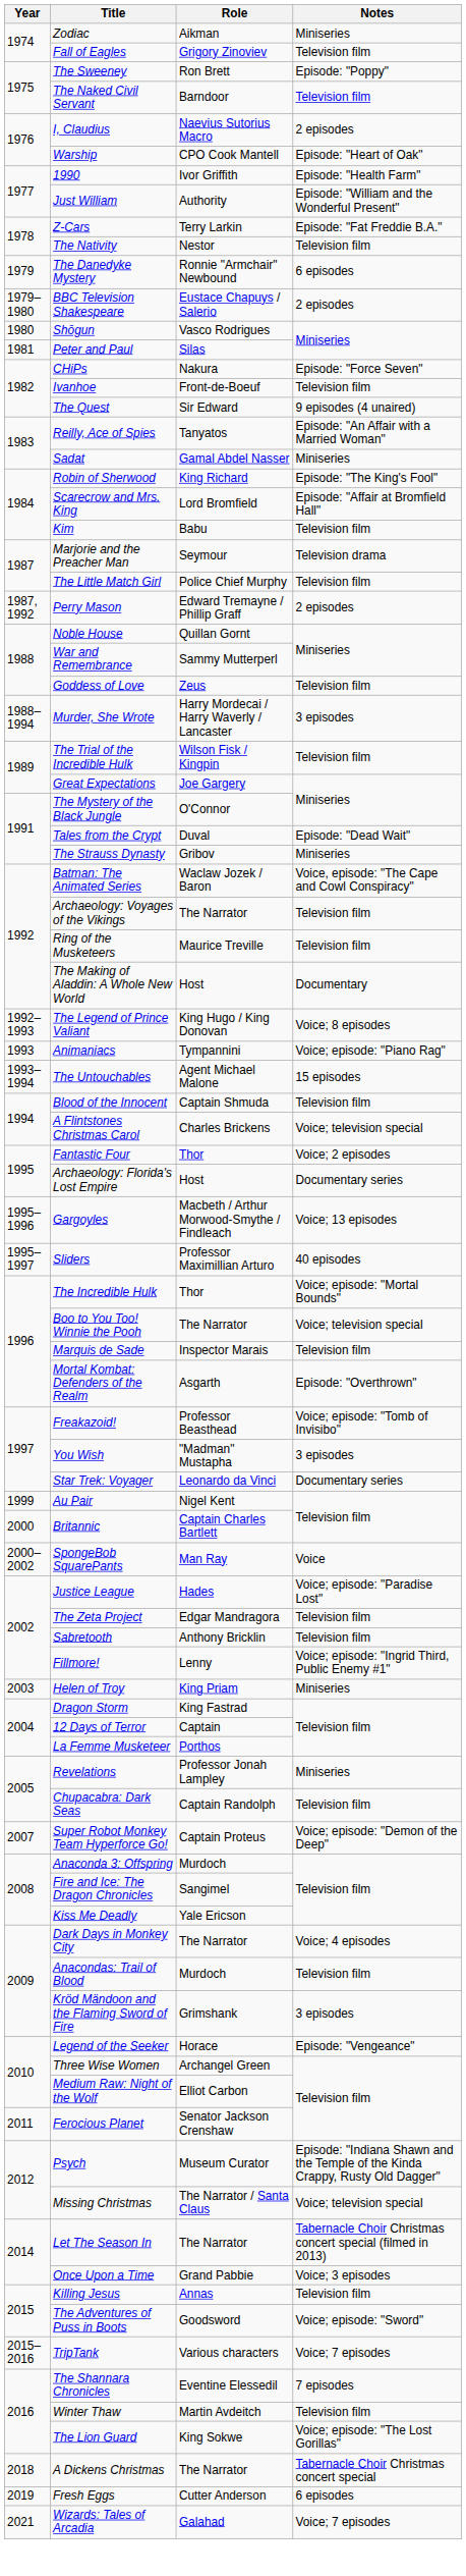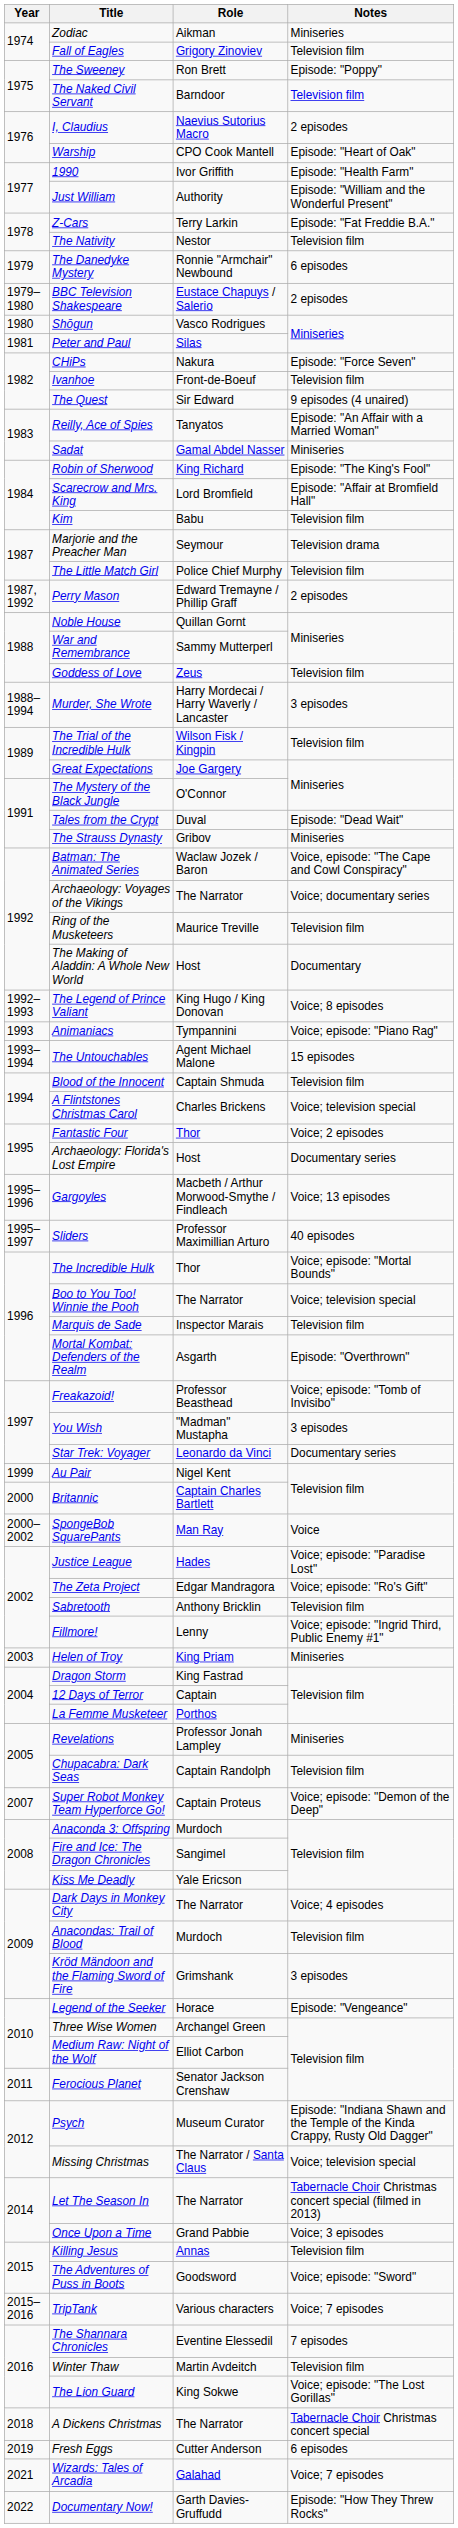 <table class="wikitable sortable">
 <tr>
 <th>Year</th>
 <th>Title</th>
 <th>Role</th>
 <th>Notes</th>
 </tr>
 <tr>
 <td rowspan=2>1974</td>
 <td><em>Zodiac</em></td>
 <td>Aikman</td>
 <td>Miniseries</td>
 </tr>
 <tr>
 <td><em><a href='#'>Fall of Eagles</a></em></td>
 <td><a href='#'>Grigory Zinoviev</a></td>
 <td>Television film</td>
 </tr>
 <tr>
 <td rowspan=2>1975</td>
 <td data-sort-value="Sweeney, The"><em><a href='#'>The Sweeney</a></em></td>
 <td>Ron Brett</td>
 <td>Episode: "Poppy"</td>
 </tr>
 <tr>
 <td data-sort-value="Naked Civil Servant, The"><em><a href='#'>The Naked Civil Servant</a></em></td>
 <td>Barndoor</td>
 <td><a href='#'>Television film</a></td>
 </tr>
 <tr>
 <td rowspan=2>1976</td>
 <td><em><a href='#'>I, Claudius</a></em></td>
 <td><a href='#'>Naevius Sutorius Macro</a></td>
 <td>2 episodes</td>
 </tr>
 <tr>
 <td><em><a href='#'>Warship</a></em></td>
 <td>CPO Cook Mantell</td>
 <td>Episode: "Heart of Oak"</td>
 </tr>
 <tr>
 <td rowspan=2>1977</td>
 <td><em><a href='#'>1990</a></em></td>
 <td>Ivor Griffith</td>
 <td>Episode: "Health Farm"</td>
 </tr>
 <tr>
 <td><em><a href='#'>Just William</a></em></td>
 <td>Authority</td>
 <td>Episode: "William and the Wonderful Present"</td>
 </tr>
 <tr>
 <td rowspan=2>1978</td>
 <td><em><a href='#'>Z-Cars</a></em></td>
 <td>Terry Larkin</td>
 <td>Episode: "Fat Freddie B.A."</td>
 </tr>
 <tr>
 <td data-sort-value="Nativity, The"><em><a href='#'>The Nativity</a></em></td>
 <td>Nestor</td>
 <td>Television film</td>
 </tr>
 <tr>
 <td>1979</td>
 <td data-sort-value="Danedyke Mystery, The"><em><a href='#'>The Danedyke Mystery</a></em></td>
 <td>Ronnie "Armchair" Newbound</td>
 <td>6 episodes</td>
 </tr>
 <tr>
 <td>1979–1980</td>
 <td><em><a href='#'>BBC Television Shakespeare</a></em></td>
 <td><a href='#'>Eustace Chapuys</a> / <a href='#'>Salerio</a></td>
 <td>2 episodes</td>
 </tr>
 <tr>
 <td>1980</td>
 <td><em><a href='#'>Shōgun</a></em></td>
 <td>Vasco Rodrigues</td>
 <td rowspan=2><a href='#'>Miniseries</a></td>
 </tr>
 <tr>
 <td>1981</td>
 <td><em><a href='#'>Peter and Paul</a></em></td>
 <td><a href='#'>Silas</a></td>
 </tr>
 <tr>
 <td rowspan=3>1982</td>
 <td><em><a href='#'>CHiPs</a></em></td>
 <td>Nakura</td>
 <td>Episode: "Force Seven"</td>
 </tr>
 <tr>
 <td><em><a href='#'>Ivanhoe</a></em></td>
 <td>Front-de-Boeuf</td>
 <td>Television film</td>
 </tr>
 <tr>
 <td data-sort-value="Quest, The"><em><a href='#'>The Quest</a></em></td>
 <td>Sir Edward</td>
 <td>9 episodes (4 unaired)</td>
 </tr>
 <tr>
 <td rowspan=2>1983</td>
 <td><em><a href='#'>Reilly, Ace of Spies</a></em></td>
 <td>Tanyatos</td>
 <td>Episode: "An Affair with a Married Woman"</td>
 </tr>
 <tr>
 <td><em><a href='#'>Sadat</a></em></td>
 <td><a href='#'>Gamal Abdel Nasser</a></td>
 <td>Miniseries</td>
 </tr>
 <tr>
 <td rowspan=3>1984</td>
 <td><em><a href='#'>Robin of Sherwood</a></em></td>
 <td><a href='#'>King Richard</a></td>
 <td>Episode: "The King's Fool"</td>
 </tr>
 <tr>
 <td><em><a href='#'>Scarecrow and Mrs. King</a></em></td>
 <td>Lord Bromfield</td>
 <td>Episode: "Affair at Bromfield Hall"</td>
 </tr>
 <tr>
 <td><em><a href='#'>Kim</a></em></td>
 <td>Babu</td>
 <td>Television film</td>
 </tr>
 <tr>
 <td rowspan=2>1987</td>
 <td><em>Marjorie and the Preacher Man</em></td>
 <td>Seymour</td>
 <td>Television drama</td>
 </tr>
 <tr>
 <td data-sort-value="Little Match Girl, The"><em><a href='#'>The Little Match Girl</a></em></td>
 <td>Police Chief Murphy</td>
 <td>Television film</td>
 </tr>
 <tr>
 <td>1987, 1992</td>
 <td><em><a href='#'>Perry Mason</a></em></td>
 <td>Edward Tremayne / Phillip Graff</td>
 <td>2 episodes</td>
 </tr>
 <tr>
 <td rowspan=3>1988</td>
 <td><em><a href='#'>Noble House</a></em></td>
 <td>Quillan Gornt</td>
 <td rowspan="2">Miniseries</td>
 </tr>
 <tr>
 <td><em><a href='#'>War and Remembrance</a></em></td>
 <td>Sammy Mutterperl</td>
 </tr>
 <tr>
 <td><em><a href='#'>Goddess of Love</a></em></td>
 <td><a href='#'>Zeus</a></td>
 <td>Television film</td>
 </tr>
 <tr>
 <td>1988–1994</td>
 <td><em><a href='#'>Murder, She Wrote</a></em></td>
 <td>Harry Mordecai / Harry Waverly / Lancaster</td>
 <td>3 episodes</td>
 </tr>
 <tr>
 <td rowspan=2>1989</td>
 <td data-sort-value="Trial of the Incredible Hulk, The"><em><a href='#'>The Trial of the Incredible Hulk</a></em></td>
 <td><a href='#'>Wilson Fisk / Kingpin</a></td>
 <td>Television film</td>
 </tr>
 <tr>
 <td><em><a href='#'>Great Expectations</a></em></td>
 <td><a href='#'>Joe Gargery</a></td>
 <td rowspan="2">Miniseries</td>
 </tr>
 <tr>
 <td rowspan=3>1991</td>
 <td data-sort-value="Mystery of the Black Jungle, The"><em><a href='#'>The Mystery of the Black Jungle</a></em></td>
 <td>O'Connor</td>
 </tr>
 <tr>
 <td><em><a href='#'>Tales from the Crypt</a></em></td>
 <td>Duval</td>
 <td>Episode: "Dead Wait"</td>
 </tr>
 <tr>
 <td data-sort-value="Strauss Dynasty, The"><em><a href='#'>The Strauss Dynasty</a></em></td>
 <td>Gribov</td>
 <td>Miniseries</td>
 </tr>
 <tr>
 <td rowspan=4>1992</td>
 <td><em><a href='#'>Batman: The Animated Series</a></em></td>
 <td>Waclaw Jozek / Baron</td>
 <td>Voice, episode: "The Cape and Cowl Conspiracy"</td>
 </tr>
 <tr>
 <td><em>Archaeology: Voyages of the Vikings</em></td>
 <td>The Narrator</td>
-<td>Television film</td>
+<td>Voice; documentary series</td>
 </tr>
 <tr>
 <td><em>Ring of the Musketeers</em></td>
 <td>Maurice Treville</td>
 <td>Television film</td>
 </tr>
 <tr>
 <td data-sort-value="Making of Aladdin: A Whole New World, The"><em>The Making of Aladdin: A Whole New World</em></td>
 <td>Host</td>
 <td>Documentary</td>
 </tr>
 <tr>
 <td>1992–1993</td>
 <td data-sort-value="Legend of Prince Valiant, The"><em><a href='#'>The Legend of Prince Valiant</a></em></td>
 <td>King Hugo / King Donovan</td>
 <td>Voice; 8 episodes</td>
 </tr>
 <tr>
 <td>1993</td>
 <td><em><a href='#'>Animaniacs</a></em></td>
 <td>Tympannini</td>
 <td>Voice; episode: "Piano Rag"</td>
 </tr>
 <tr>
 <td>1993–1994</td>
 <td data-sort-value="Untouchables, The"><em><a href='#'>The Untouchables</a></em></td>
 <td>Agent Michael Malone</td>
 <td>15 episodes</td>
 </tr>
 <tr>
 <td rowspan=2>1994</td>
 <td><em><a href='#'>Blood of the Innocent</a></em></td>
 <td>Captain Shmuda</td>
 <td>Television film</td>
 </tr>
 <tr>
 <td data-sort-value="Flintstones Christmas Carol, A"><em><a href='#'>A Flintstones Christmas Carol</a></em></td>
 <td>Charles Brickens</td>
 <td>Voice; television special</td>
 </tr>
 <tr>
 <td rowspan=2>1995</td>
 <td><em><a href='#'>Fantastic Four</a></em></td>
 <td><a href='#'>Thor</a></td>
 <td>Voice; 2 episodes</td>
 </tr>
 <tr>
 <td><em>Archaeology: Florida's Lost Empire</em></td>
 <td>Host</td>
 <td>Documentary series</td>
 </tr>
 <tr>
 <td>1995–1996</td>
 <td><em><a href='#'>Gargoyles</a></em></td>
 <td>Macbeth / Arthur Morwood-Smythe / Findleach</td>
 <td>Voice; 13 episodes</td>
 </tr>
 <tr>
 <td>1995–1997</td>
 <td><em><a href='#'>Sliders</a></em></td>
 <td>Professor Maximillian Arturo</td>
 <td>40 episodes</td>
 </tr>
 <tr>
 <td rowspan=4>1996</td>
 <td data-sort-value="Incredible Hulk, The"><em><a href='#'>The Incredible Hulk</a></em></td>
 <td>Thor</td>
 <td>Voice; episode: "Mortal Bounds"</td>
 </tr>
 <tr>
 <td><em><a href='#'>Boo to You Too! Winnie the Pooh</a></em></td>
 <td>The Narrator</td>
 <td>Voice; television special</td>
 </tr>
 <tr>
 <td><em><a href='#'>Marquis de Sade</a></em></td>
 <td>Inspector Marais</td>
 <td>Television film</td>
 </tr>
 <tr>
 <td><em><a href='#'>Mortal Kombat: Defenders of the Realm</a></em></td>
 <td>Asgarth</td>
 <td>Episode: "Overthrown"</td>
 </tr>
 <tr>
 <td rowspan=3>1997</td>
 <td><em><a href='#'>Freakazoid!</a></em></td>
 <td>Professor Beasthead</td>
 <td>Voice; episode: "Tomb of Invisibo"</td>
 </tr>
 <tr>
 <td><em><a href='#'>You Wish</a></em></td>
 <td>"Madman" Mustapha</td>
 <td>3 episodes</td>
 </tr>
 <tr>
 <td><em><a href='#'>Star Trek: Voyager</a></em></td>
 <td><a href='#'>Leonardo da Vinci</a></td>
 <td>Documentary series</td>
 </tr>
 <tr>
 <td>1999</td>
 <td><em><a href='#'>Au Pair</a></em></td>
 <td>Nigel Kent</td>
 <td rowspan="2">Television film</td>
 </tr>
 <tr>
 <td>2000</td>
 <td><em><a href='#'>Britannic</a></em></td>
 <td><a href='#'>Captain Charles Bartlett</a></td>
 </tr>
 <tr>
 <td>2000–2002</td>
 <td><em><a href='#'>SpongeBob SquarePants</a></em></td>
 <td><a href='#'>Man Ray</a></td>
 <td>Voice</td>
 </tr>
 <tr>
 <td rowspan=4>2002</td>
 <td><em><a href='#'>Justice League</a></em></td>
 <td><a href='#'>Hades</a></td>
 <td>Voice; episode: "Paradise Lost"</td>
 </tr>
 <tr>
 <td data-sort-value="Zeta Project, The"><em><a href='#'>The Zeta Project</a></em></td>
 <td>Edgar Mandragora</td>
-<td>Television film</td>
+<td>Voice; episode: "Ro's Gift"</td>
 </tr>
 <tr>
 <td><em><a href='#'>Sabretooth</a></em></td>
 <td>Anthony Bricklin</td>
 <td>Television film</td>
 </tr>
 <tr>
 <td><em><a href='#'>Fillmore!</a></em></td>
 <td>Lenny</td>
 <td>Voice; episode: "Ingrid Third, Public Enemy #1"</td>
 </tr>
 <tr>
 <td>2003</td>
 <td><em><a href='#'>Helen of Troy</a></em></td>
 <td><a href='#'>King Priam</a></td>
 <td>Miniseries</td>
 </tr>
 <tr>
 <td rowspan=3>2004</td>
 <td><em><a href='#'>Dragon Storm</a></em></td>
 <td>King Fastrad</td>
 <td rowspan=3>Television film</td>
 </tr>
 <tr>
 <td><em><a href='#'>12 Days of Terror</a></em></td>
 <td>Captain</td>
 </tr>
 <tr>
 <td><em><a href='#'>La Femme Musketeer</a></em></td>
 <td><a href='#'>Porthos</a></td>
 </tr>
 <tr>
 <td rowspan=2>2005</td>
 <td><em><a href='#'>Revelations</a></em></td>
 <td>Professor Jonah Lampley</td>
 <td>Miniseries</td>
 </tr>
 <tr>
 <td><em><a href='#'>Chupacabra: Dark Seas</a></em></td>
 <td>Captain Randolph</td>
 <td>Television film</td>
 </tr>
 <tr>
 <td>2007</td>
 <td><em><a href='#'>Super Robot Monkey Team Hyperforce Go!</a></em></td>
 <td>Captain Proteus</td>
 <td>Voice; episode: "Demon of the Deep"</td>
 </tr>
 <tr>
 <td rowspan=3>2008</td>
 <td><em><a href='#'>Anaconda 3: Offspring</a></em></td>
 <td>Murdoch</td>
 <td rowspan="3">Television film</td>
 </tr>
 <tr>
 <td><em><a href='#'>Fire and Ice: The Dragon Chronicles</a></em></td>
 <td>Sangimel</td>
 </tr>
 <tr>
 <td><em><a href='#'>Kiss Me Deadly</a></em></td>
 <td>Yale Ericson</td>
 </tr>
 <tr>
 <td rowspan=3>2009</td>
 <td><em><a href='#'>Dark Days in Monkey City</a></em></td>
 <td>The Narrator</td>
 <td>Voice; 4 episodes</td>
 </tr>
 <tr>
 <td><em><a href='#'>Anacondas: Trail of Blood</a></em></td>
 <td>Murdoch</td>
 <td>Television film</td>
 </tr>
 <tr>
 <td><em><a href='#'>Kröd Mändoon and the Flaming Sword of Fire</a></em></td>
 <td>Grimshank</td>
 <td>3 episodes</td>
 </tr>
 <tr>
 <td rowspan=3>2010</td>
 <td><em><a href='#'>Legend of the Seeker</a></em></td>
 <td>Horace</td>
 <td>Episode: "Vengeance"</td>
 </tr>
 <tr>
 <td><em>Three Wise Women</em></td>
 <td>Archangel Green</td>
 <td rowspan="3">Television film</td>
 </tr>
 <tr>
 <td><em><a href='#'>Medium Raw: Night of the Wolf</a></em></td>
 <td>Elliot Carbon</td>
 </tr>
 <tr>
 <td>2011</td>
 <td><em><a href='#'>Ferocious Planet</a></em></td>
 <td>Senator Jackson Crenshaw</td>
 </tr>
 <tr>
 <td rowspan=2>2012</td>
 <td><em><a href='#'>Psych</a></em></td>
 <td>Museum Curator</td>
 <td>Episode: "Indiana Shawn and the Temple of the Kinda Crappy, Rusty Old Dagger"</td>
 </tr>
 <tr>
 <td><em>Missing Christmas</em></td>
 <td>The Narrator / <a href='#'>Santa Claus</a></td>
 <td>Voice; television special</td>
 </tr>
 <tr>
 <td rowspan=2>2014</td>
 <td><em><a href='#'>Let The Season In</a></em></td>
 <td>The Narrator</td>
 <td><a href='#'>Tabernacle Choir</a> Christmas concert special (filmed in 2013)</td>
 </tr>
 <tr>
 <td><em><a href='#'>Once Upon a Time</a></em></td>
 <td>Grand Pabbie</td>
 <td>Voice; 3 episodes</td>
 </tr>
 <tr>
 <td rowspan="2">2015</td>
 <td><em><a href='#'>Killing Jesus</a></em></td>
 <td><a href='#'>Annas</a></td>
 <td>Television film</td>
 </tr>
 <tr>
 <td data-sort-value="Adventures of Puss in Boots, The"><em><a href='#'>The Adventures of Puss in Boots</a></em></td>
 <td>Goodsword</td>
 <td>Voice; episode: "Sword"</td>
 </tr>
 <tr>
 <td>2015–2016</td>
 <td><em><a href='#'>TripTank</a></em></td>
 <td>Various characters</td>
 <td>Voice; 7 episodes</td>
 </tr>
 <tr>
 <td rowspan="3">2016</td>
 <td data-sort-value="Shannara Chronicles, The"><em><a href='#'>The Shannara Chronicles</a></em></td>
 <td>Eventine Elessedil</td>
 <td>7 episodes</td>
 </tr>
 <tr>
 <td><em>Winter Thaw</em></td>
 <td>Martin Avdeitch</td>
 <td>Television film</td>
 </tr>
 <tr>
 <td data-sort-value="Lion Guard, The"><em><a href='#'>The Lion Guard</a></em></td>
 <td>King Sokwe</td>
 <td>Voice; episode: "The Lost Gorillas"</td>
 </tr>
 <tr>
 <td>2018</td>
 <td data-sort-value="Dickens Christmas"><em>A Dickens Christmas</em></td>
 <td>The Narrator</td>
 <td><a href='#'>Tabernacle Choir</a> Christmas concert special</td>
 </tr>
 <tr>
 <td>2019</td>
 <td><em>Fresh Eggs</em></td>
 <td>Cutter Anderson</td>
 <td>6 episodes</td>
 </tr>
 <tr>
 <td>2021</td>
 <td><em><a href='#'>Wizards: Tales of Arcadia</a></em></td>
 <td><a href='#'>Galahad</a></td>
 <td>Voice; 7 episodes</td>
 </tr>
+<tr>
+<td>2022</td>
+<td><em><a href='#'>Documentary Now!</a></em></td>
+<td>Garth Davies-Gruffudd</td>
+<td>Episode: "How They Threw Rocks"</td>
+</tr>
 </table>
